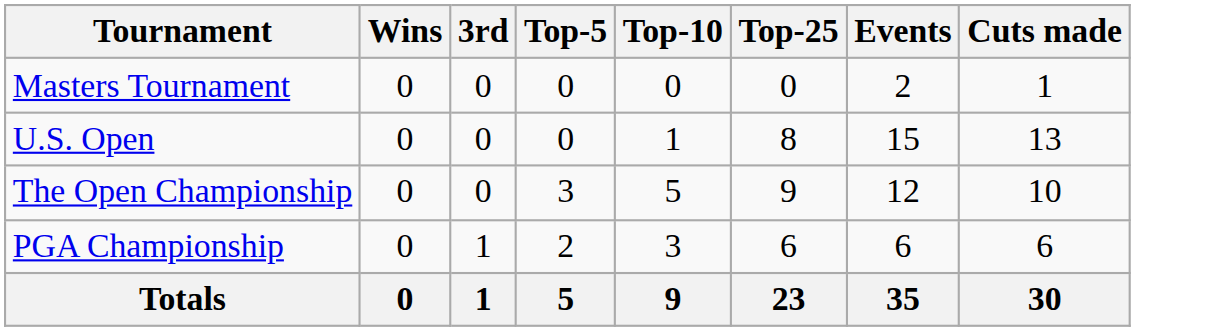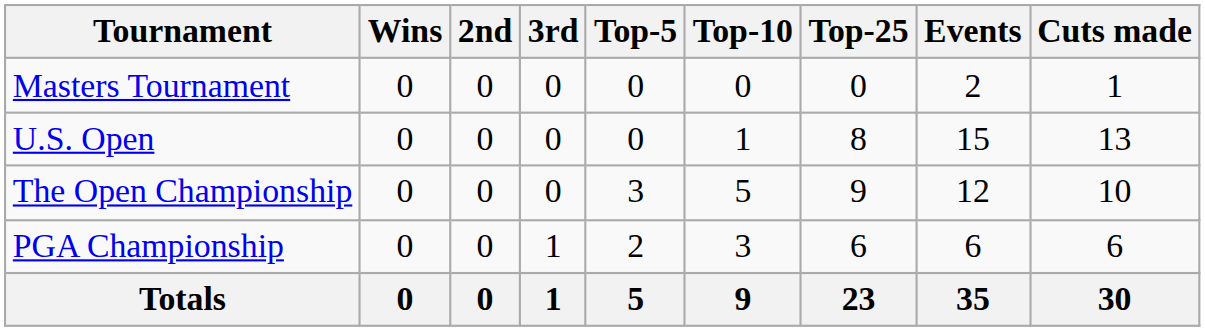 <table class=wikitable style=text-align:center>
 <tr>
 <th>Tournament</th>
 <th>Wins</th>
+<th>2nd</th>
 <th>3rd</th>
 <th>Top-5</th>
 <th>Top-10</th>
 <th>Top-25</th>
 <th>Events</th>
 <th>Cuts made</th>
 </tr>
 <tr>
 <td align=left><a href='#'>Masters Tournament</a></td>
 <td>0</td>
 <td>0</td>
 <td>0</td>
 <td>0</td>
 <td>0</td>
+<td>0</td>
 <td>2</td>
 <td>1</td>
 </tr>
 <tr>
 <td align=left><a href='#'>U.S. Open</a></td>
+<td>0</td>
 <td>0</td>
 <td>0</td>
 <td>0</td>
 <td>1</td>
 <td>8</td>
 <td>15</td>
 <td>13</td>
 </tr>
 <tr>
 <td align=left><a href='#'>The Open Championship</a></td>
 <td>0</td>
 <td>0</td>
+<td>0</td>
 <td>3</td>
 <td>5</td>
 <td>9</td>
 <td>12</td>
 <td>10</td>
 </tr>
 <tr>
 <td align=left><a href='#'>PGA Championship</a></td>
+<td>0</td>
 <td>0</td>
 <td>1</td>
 <td>2</td>
 <td>3</td>
 <td>6</td>
 <td>6</td>
 <td>6</td>
 </tr>
 <tr>
 <th>Totals</th>
 <th>0</th>
+<th>0</th>
 <th>1</th>
 <th>5</th>
 <th>9</th>
 <th>23</th>
 <th>35</th>
 <th>30</th>
 </tr>
 </table>
